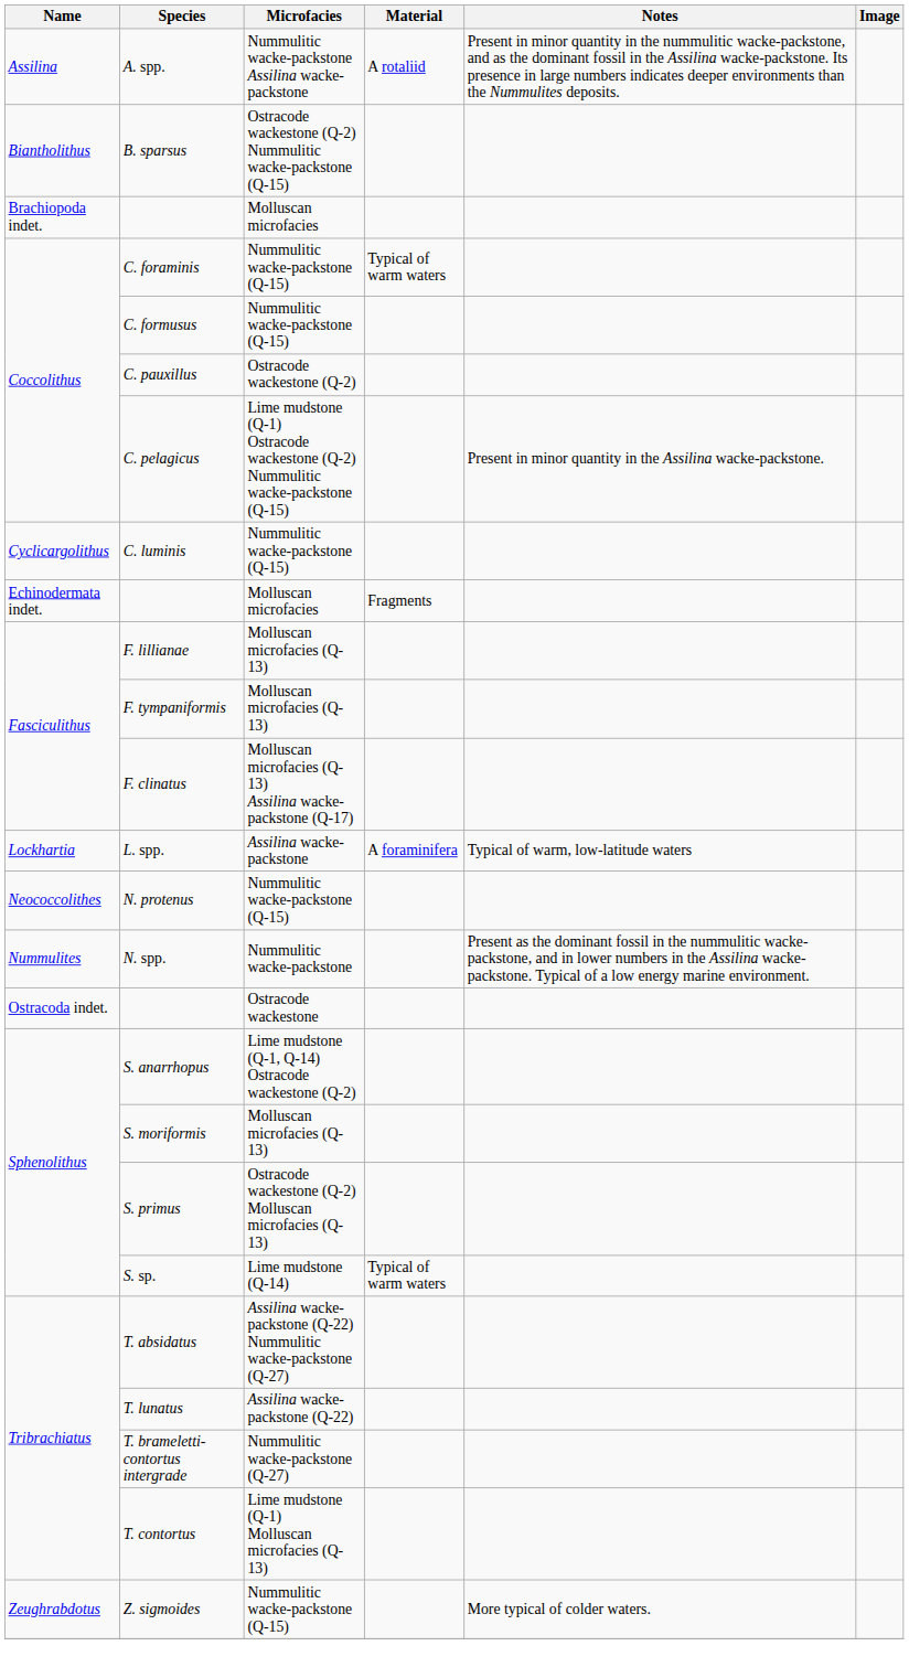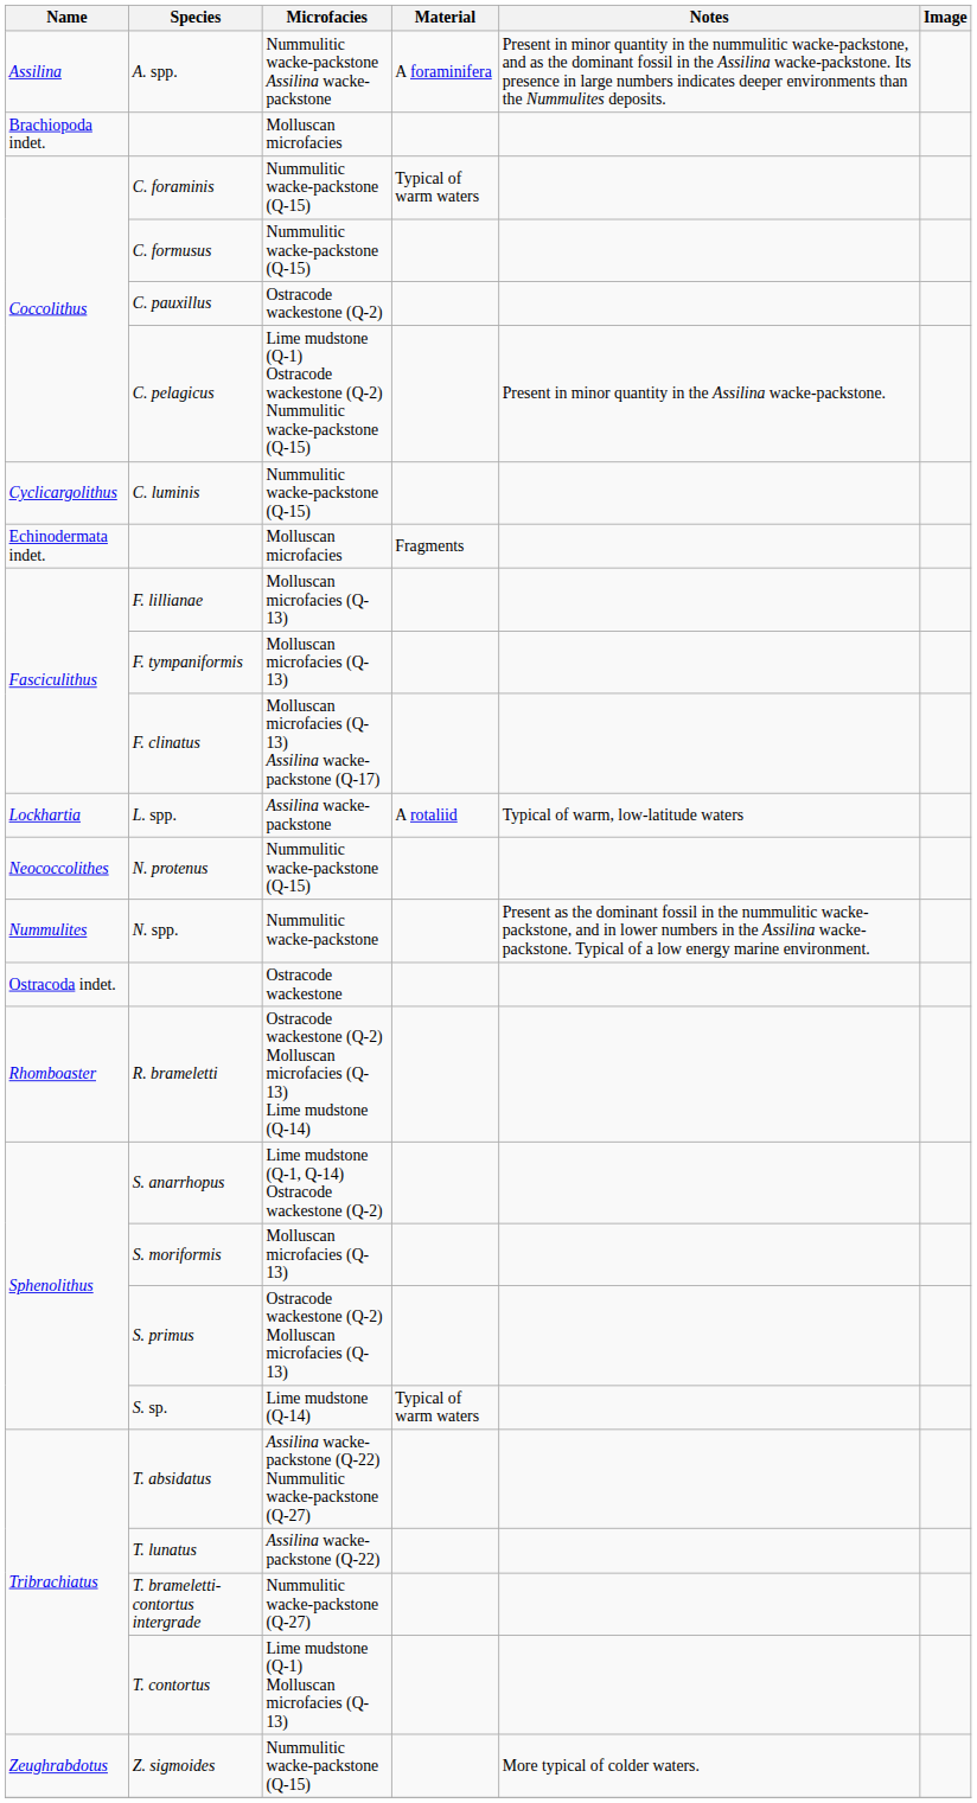 <table class="wikitable" align="center" width="75%">
 <tr>
 <th>Name</th>
 <th>Species</th>
 <th>Microfacies</th>
 <th>Material</th>
 <th>Notes</th>
 <th>Image</th>
 </tr>
 <tr>
 <td><em><a href='#'>Assilina</a></em></td>
 <td><em>A.</em> spp.</td>
 <td>Nummulitic wacke-packstone<br><em>Assilina</em> wacke-packstone</td>
-<td>A <a href='#'>rotaliid</a></td>
+<td>A <a href='#'>foraminifera</a></td>
 <td>Present in minor quantity in the nummulitic wacke-packstone, and as the dominant fossil in the <em>Assilina</em> wacke-packstone. Its presence in large numbers indicates deeper environments than the <em>Nummulites</em> deposits.</td>
-<td></td>
-</tr>
-<tr>
-<td><em><a href='#'>Biantholithus</a></em></td>
-<td><em>B. sparsus</em></td>
-<td>Ostracode wackestone (Q-2)<br>Nummulitic wacke-packstone (Q-15)</td>
-<td></td>
-<td></td>
 <td></td>
 </tr>
 <tr>
 <td><a href='#'>Brachiopoda</a> indet.</td>
 <td></td>
 <td>Molluscan microfacies</td>
 <td></td>
 <td></td>
 <td></td>
 </tr>
 <tr>
 <td rowspan=4><em><a href='#'>Coccolithus</a></em></td>
 <td><em>C. foraminis</em></td>
 <td>Nummulitic wacke-packstone (Q-15)</td>
 <td>Typical of warm waters</td>
 <td></td>
 <td></td>
 </tr>
 <tr>
 <td><em>C. formusus</em></td>
 <td>Nummulitic wacke-packstone (Q-15)</td>
 <td></td>
 <td></td>
 <td></td>
 </tr>
 <tr>
 <td><em>C. pauxillus</em></td>
 <td>Ostracode wackestone (Q-2)</td>
 <td></td>
 <td></td>
 <td></td>
 </tr>
 <tr>
 <td><em>C. pelagicus</em></td>
 <td>Lime mudstone (Q-1)<br>Ostracode wackestone (Q-2)<br>Nummulitic wacke-packstone (Q-15)</td>
 <td></td>
 <td>Present in minor quantity in the <em>Assilina</em> wacke-packstone.</td>
 <td></td>
 </tr>
 <tr>
 <td><em><a href='#'>Cyclicargolithus</a></em></td>
 <td><em>C. luminis</em></td>
 <td>Nummulitic wacke-packstone (Q-15)</td>
 <td></td>
 <td></td>
 <td></td>
 </tr>
 <tr>
 <td><a href='#'>Echinodermata</a> indet.</td>
 <td></td>
 <td>Molluscan microfacies</td>
 <td>Fragments</td>
 <td></td>
 <td></td>
 </tr>
 <tr>
 <td rowspan=3><em><a href='#'>Fasciculithus</a></em></td>
 <td><em>F. lillianae</em></td>
 <td>Molluscan microfacies (Q-13)</td>
 <td></td>
 <td></td>
 <td></td>
 </tr>
 <tr>
 <td><em>F. tympaniformis</em></td>
 <td>Molluscan microfacies (Q-13)</td>
 <td></td>
 <td></td>
 <td></td>
 </tr>
 <tr>
 <td><em>F. clinatus</em></td>
 <td>Molluscan microfacies (Q-13)<br><em>Assilina</em> wacke-packstone (Q-17)</td>
 <td></td>
 <td></td>
 <td></td>
 </tr>
 <tr>
 <td><em><a href='#'>Lockhartia</a></em></td>
 <td><em>L.</em> spp.</td>
 <td><em>Assilina</em> wacke-packstone</td>
-<td>A <a href='#'>foraminifera</a></td>
+<td>A <a href='#'>rotaliid</a></td>
 <td>Typical of warm, low-latitude waters</td>
 <td></td>
 </tr>
 <tr>
 <td><em><a href='#'>Neococcolithes</a></em></td>
 <td><em>N. protenus</em></td>
 <td>Nummulitic wacke-packstone (Q-15)</td>
 <td></td>
 <td></td>
 <td></td>
 </tr>
 <tr>
 <td><em><a href='#'>Nummulites</a></em></td>
 <td><em>N.</em> spp.</td>
 <td>Nummulitic wacke-packstone</td>
 <td></td>
 <td>Present as the dominant fossil in the nummulitic wacke-packstone, and in lower numbers in the <em>Assilina</em> wacke-packstone. Typical of a low energy marine environment.</td>
 <td></td>
 </tr>
 <tr>
 <td><a href='#'>Ostracoda</a> indet.</td>
 <td></td>
 <td>Ostracode wackestone</td>
+<td></td>
+<td></td>
+<td></td>
+</tr>
+<tr>
+<td><em><a href='#'>Rhomboaster</a></em></td>
+<td><em>R. brameletti</em></td>
+<td>Ostracode wackestone (Q-2)<br>Molluscan microfacies (Q-13)<br>Lime mudstone (Q-14)</td>
 <td></td>
 <td></td>
 <td></td>
 </tr>
 <tr>
 <td rowspan=4><em><a href='#'>Sphenolithus</a></em></td>
 <td><em>S. anarrhopus</em></td>
 <td>Lime mudstone (Q-1, Q-14)<br>Ostracode wackestone (Q-2)</td>
 <td></td>
 <td></td>
 <td></td>
 </tr>
 <tr>
 <td><em>S. moriformis</em></td>
 <td>Molluscan microfacies (Q-13)</td>
 <td></td>
 <td></td>
 <td></td>
 </tr>
 <tr>
 <td><em>S. primus</em></td>
 <td>Ostracode wackestone (Q-2)<br>Molluscan microfacies (Q-13)</td>
 <td></td>
 <td></td>
 <td></td>
 </tr>
 <tr>
 <td><em>S.</em> sp.</td>
 <td>Lime mudstone (Q-14)</td>
 <td>Typical of warm waters</td>
 <td></td>
 <td></td>
 </tr>
 <tr>
 <td rowspan=4><em><a href='#'>Tribrachiatus</a></em></td>
 <td><em>T. absidatus</em></td>
 <td><em>Assilina</em> wacke-packstone (Q-22)<br>Nummulitic wacke-packstone (Q-27)</td>
 <td></td>
 <td></td>
 <td></td>
 </tr>
 <tr>
 <td><em>T. lunatus</em></td>
 <td><em>Assilina</em> wacke-packstone (Q-22)</td>
 <td></td>
 <td></td>
 <td></td>
 </tr>
 <tr>
 <td><em>T. brameletti-contortus intergrade</em></td>
 <td>Nummulitic wacke-packstone (Q-27)</td>
 <td></td>
 <td></td>
 <td></td>
 </tr>
 <tr>
 <td><em>T. contortus</em></td>
 <td>Lime mudstone (Q-1)<br>Molluscan microfacies (Q-13)</td>
 <td></td>
 <td></td>
 <td></td>
 </tr>
 <tr>
 <td><em><a href='#'>Zeughrabdotus</a></em></td>
 <td><em>Z. sigmoides</em></td>
 <td>Nummulitic wacke-packstone (Q-15)</td>
 <td></td>
 <td>More typical of colder waters.</td>
 <td></td>
 </tr>
 <tr>
 </tr>
 </table>
